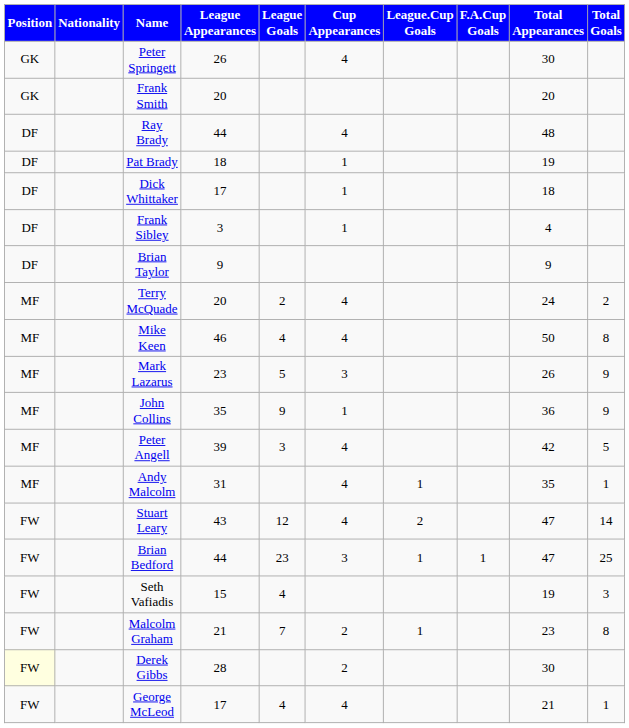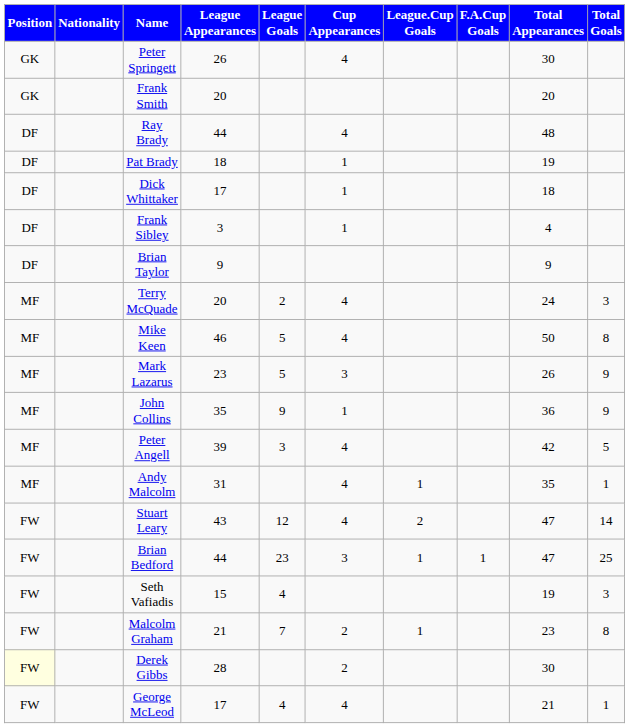 <table class="wikitable" style="text-align:center; font-size:90%; width:90%;">
 <tr>
 <th style="background:#0000FF; color:white; text-align:center;">Position</th>
 <th style="background:#0000FF; color:white; text-align:center;">Nationality</th>
 <th style="background:#0000FF; color:white; text-align:center;">Name</th>
 <th style="background:#0000FF; color:white; text-align:center;">League Appearances</th>
 <th style="background:#0000FF; color:white; text-align:center;">League Goals</th>
 <th style="background:#0000FF; color:white; text-align:center;">Cup Appearances</th>
 <th style="background:#0000FF; color:white; text-align:center;">League.Cup Goals</th>
 <th style="background:#0000FF; color:white; text-align:center;">F.A.Cup Goals</th>
 <th style="background:#0000FF; color:white; text-align:center;">Total Appearances</th>
 <th style="background:#0000FF; color:white; text-align:center;">Total Goals</th>
 </tr>
 <tr>
 <td>GK</td>
 <td></td>
 <td><a href='#'>Peter Springett</a></td>
 <td>26</td>
 <td></td>
 <td>4</td>
 <td></td>
 <td></td>
 <td>30</td>
 <td></td>
 </tr>
 <tr>
 <td>GK</td>
 <td></td>
 <td><a href='#'>Frank Smith</a></td>
 <td>20</td>
 <td></td>
 <td></td>
 <td></td>
 <td></td>
 <td>20</td>
 <td></td>
 </tr>
 <tr>
 <td>DF</td>
 <td></td>
 <td><a href='#'>Ray Brady</a></td>
 <td>44</td>
 <td></td>
 <td>4</td>
 <td></td>
 <td></td>
 <td>48</td>
 <td></td>
 </tr>
 <tr>
 <td>DF</td>
 <td></td>
 <td><a href='#'>Pat Brady</a></td>
 <td>18</td>
 <td></td>
 <td>1</td>
 <td></td>
 <td></td>
 <td>19</td>
 <td></td>
 </tr>
 <tr>
 <td>DF</td>
 <td></td>
 <td><a href='#'>Dick Whittaker</a></td>
 <td>17</td>
 <td></td>
 <td>1</td>
 <td></td>
 <td></td>
 <td>18</td>
 <td></td>
 </tr>
 <tr>
 <td>DF</td>
 <td></td>
 <td><a href='#'>Frank Sibley</a></td>
 <td>3</td>
 <td></td>
 <td>1</td>
 <td></td>
 <td></td>
 <td>4</td>
 <td></td>
 </tr>
 <tr>
 <td>DF</td>
 <td></td>
 <td><a href='#'>Brian Taylor</a></td>
 <td>9</td>
 <td></td>
 <td></td>
 <td></td>
 <td></td>
 <td>9</td>
 <td></td>
 </tr>
 <tr>
 <td>MF</td>
 <td></td>
 <td><a href='#'>Terry McQuade</a></td>
 <td>20</td>
 <td>2</td>
 <td>4</td>
 <td></td>
 <td></td>
 <td>24</td>
-<td>2</td>
+<td>3</td>
 </tr>
 <tr>
 <td>MF</td>
 <td></td>
 <td><a href='#'>Mike Keen</a></td>
 <td>46</td>
-<td>4</td>
+<td>5</td>
 <td>4</td>
 <td></td>
 <td></td>
 <td>50</td>
 <td>8</td>
 </tr>
 <tr>
 <td>MF</td>
 <td></td>
 <td><a href='#'>Mark Lazarus</a></td>
 <td>23</td>
 <td>5</td>
 <td>3</td>
 <td></td>
 <td></td>
 <td>26</td>
 <td>9</td>
 </tr>
 <tr>
 <td>MF</td>
 <td></td>
 <td><a href='#'>John Collins</a></td>
 <td>35</td>
 <td>9</td>
 <td>1</td>
 <td></td>
 <td></td>
 <td>36</td>
 <td>9</td>
 </tr>
 <tr>
 <td>MF</td>
 <td></td>
 <td><a href='#'>Peter Angell</a></td>
 <td>39</td>
 <td>3</td>
 <td>4</td>
 <td></td>
 <td></td>
 <td>42</td>
 <td>5</td>
 </tr>
 <tr>
 <td>MF</td>
 <td></td>
 <td><a href='#'>Andy Malcolm</a></td>
 <td>31</td>
 <td></td>
 <td>4</td>
 <td>1</td>
 <td></td>
 <td>35</td>
 <td>1</td>
 </tr>
 <tr>
 <td>FW</td>
 <td></td>
 <td><a href='#'>Stuart Leary</a></td>
 <td>43</td>
 <td>12</td>
 <td>4</td>
 <td>2</td>
 <td></td>
 <td>47</td>
 <td>14</td>
 </tr>
 <tr>
 <td>FW</td>
 <td></td>
 <td><a href='#'>Brian Bedford</a></td>
 <td>44</td>
 <td>23</td>
 <td>3</td>
 <td>1</td>
 <td>1</td>
 <td>47</td>
 <td>25</td>
 </tr>
 <tr>
 <td>FW</td>
 <td></td>
 <td>Seth Vafiadis</td>
 <td>15</td>
 <td>4</td>
 <td></td>
 <td></td>
 <td></td>
 <td>19</td>
 <td>3</td>
 </tr>
 <tr>
 <td>FW</td>
 <td></td>
 <td><a href='#'>Malcolm Graham</a></td>
 <td>21</td>
 <td>7</td>
 <td>2</td>
 <td>1</td>
 <td></td>
 <td>23</td>
 <td>8</td>
 </tr>
 <tr>
 <td style="background: lightyellow;">FW</td>
 <td></td>
 <td><a href='#'>Derek Gibbs</a></td>
 <td>28</td>
 <td></td>
 <td>2</td>
 <td></td>
 <td></td>
 <td>30</td>
 <td></td>
 </tr>
 <tr>
 <td>FW</td>
 <td></td>
 <td><a href='#'>George McLeod</a></td>
 <td>17</td>
 <td>4</td>
 <td>4</td>
 <td></td>
 <td></td>
 <td>21</td>
 <td>1</td>
 </tr>
 </table>
